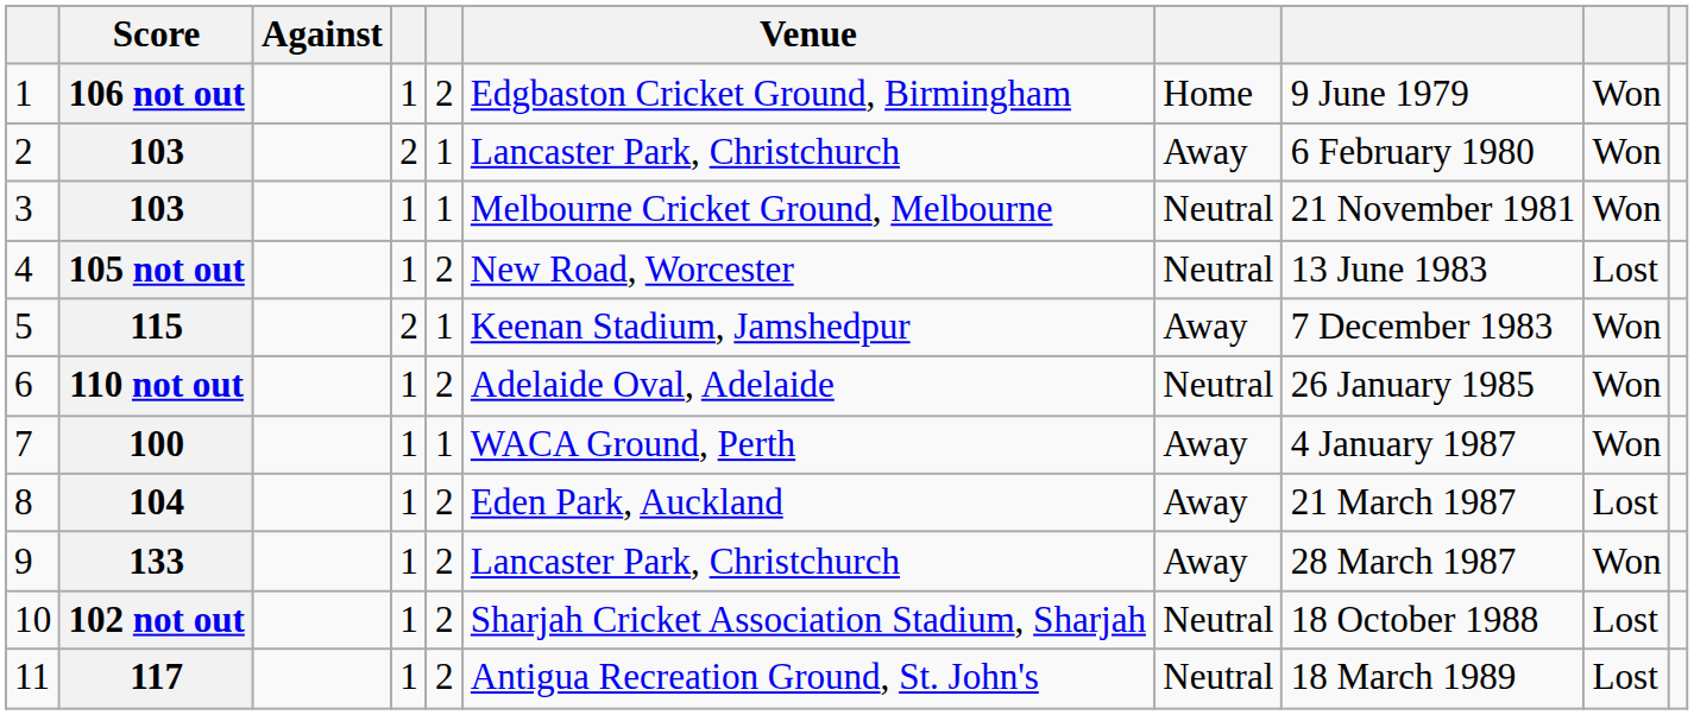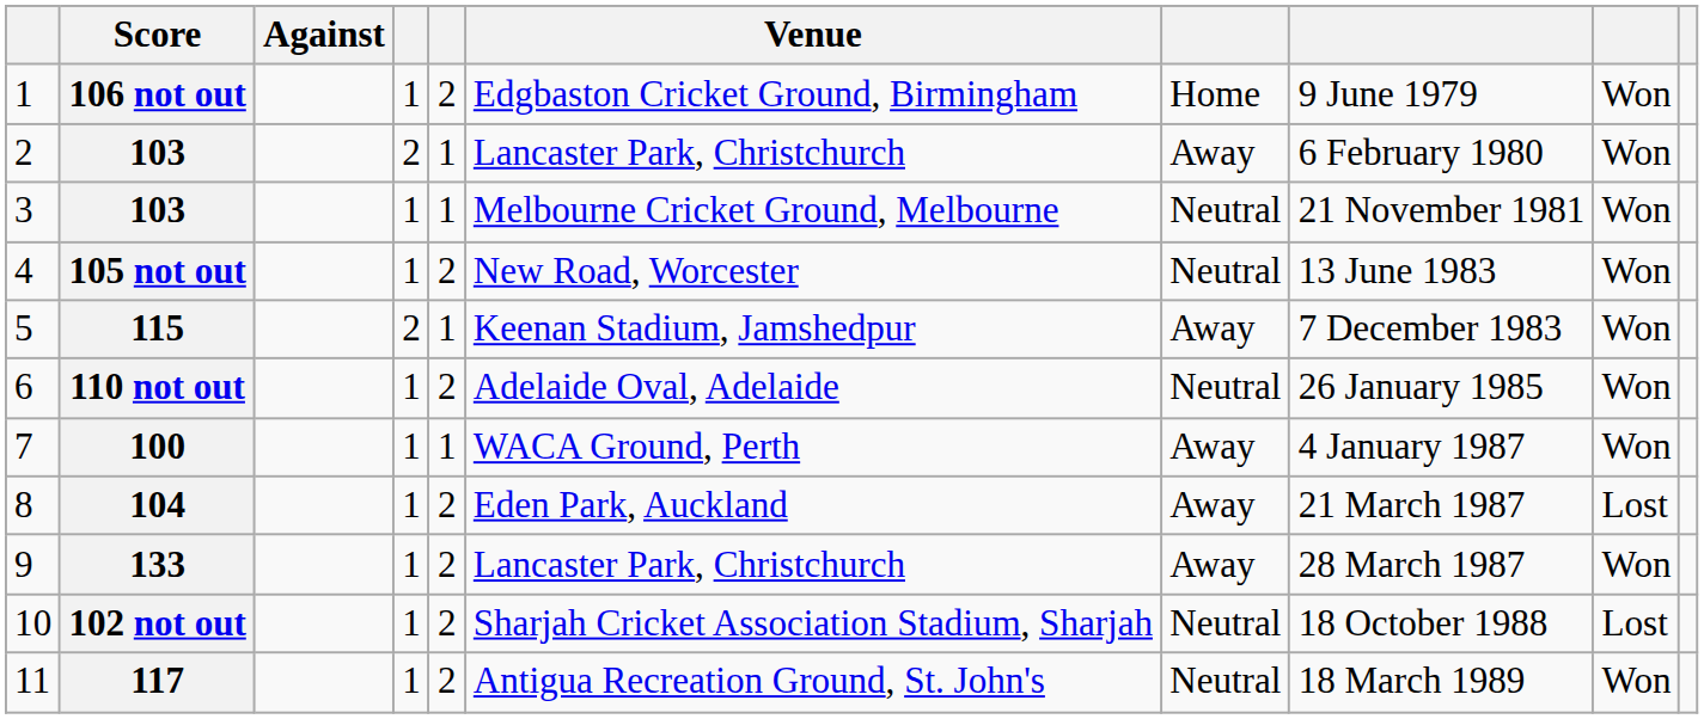 <table class="wikitable">
 <tr>
 <th></th>
 <th>Score</th>
 <th>Against</th>
 <th><a href='#'></a></th>
 <th><a href='#'></a></th>
 <th>Venue</th>
 <th></th>
 <th></th>
 <th></th>
 <th></th>
 </tr>
 <tr>
 <td>1</td>
 <th scope="row">106 <a href='#'>not out</a></th>
 <td></td>
 <td>1</td>
 <td>2</td>
 <td><a href='#'>Edgbaston Cricket Ground</a>, <a href='#'>Birmingham</a></td>
 <td>Home</td>
 <td>9 June 1979</td>
 <td>Won</td>
 <td></td>
 </tr>
 <tr>
 <td>2</td>
 <th scope="row">103</th>
 <td></td>
 <td>2</td>
 <td>1</td>
 <td><a href='#'>Lancaster Park</a>, <a href='#'>Christchurch</a></td>
 <td>Away</td>
 <td>6 February 1980</td>
 <td>Won</td>
 <td></td>
 </tr>
 <tr>
 <td>3</td>
 <th scope="row">103</th>
 <td></td>
 <td>1</td>
 <td>1</td>
 <td><a href='#'>Melbourne Cricket Ground</a>, <a href='#'>Melbourne</a></td>
 <td>Neutral</td>
 <td>21 November 1981</td>
 <td>Won</td>
 <td></td>
 </tr>
 <tr>
 <td>4</td>
 <th scope="row">105 <a href='#'>not out</a></th>
 <td></td>
 <td>1</td>
 <td>2</td>
 <td><a href='#'>New Road</a>, <a href='#'>Worcester</a></td>
 <td>Neutral</td>
 <td>13 June 1983</td>
-<td>Lost</td>
+<td>Won</td>
 <td></td>
 </tr>
 <tr>
 <td>5</td>
 <th scope="row">115</th>
 <td></td>
 <td>2</td>
 <td>1</td>
 <td><a href='#'>Keenan Stadium</a>, <a href='#'>Jamshedpur</a></td>
 <td>Away</td>
 <td>7 December 1983</td>
 <td>Won</td>
 <td></td>
 </tr>
 <tr>
 <td>6</td>
 <th scope="row">110 <a href='#'>not out</a></th>
 <td></td>
 <td>1</td>
 <td>2</td>
 <td><a href='#'>Adelaide Oval</a>, <a href='#'>Adelaide</a></td>
 <td>Neutral</td>
 <td>26 January 1985</td>
 <td>Won</td>
 <td></td>
 </tr>
 <tr>
 <td>7</td>
 <th scope="row">100</th>
 <td></td>
 <td>1</td>
 <td>1</td>
 <td><a href='#'>WACA Ground</a>, <a href='#'>Perth</a></td>
 <td>Away</td>
 <td>4 January 1987</td>
 <td>Won</td>
 <td></td>
 </tr>
 <tr>
 <td>8</td>
 <th scope="row">104</th>
 <td></td>
 <td>1</td>
 <td>2</td>
 <td><a href='#'>Eden Park</a>, <a href='#'>Auckland</a></td>
 <td>Away</td>
 <td>21 March 1987</td>
 <td>Lost</td>
 <td></td>
 </tr>
 <tr>
 <td>9</td>
 <th scope="row">133</th>
 <td></td>
 <td>1</td>
 <td>2</td>
 <td><a href='#'>Lancaster Park</a>, <a href='#'>Christchurch</a></td>
 <td>Away</td>
 <td>28 March 1987</td>
 <td>Won</td>
 <td></td>
 </tr>
 <tr>
 <td>10</td>
 <th scope="row">102 <a href='#'>not out</a></th>
 <td></td>
 <td>1</td>
 <td>2</td>
 <td><a href='#'>Sharjah Cricket Association Stadium</a>, <a href='#'>Sharjah</a></td>
 <td>Neutral</td>
 <td>18 October 1988</td>
 <td>Lost</td>
 <td></td>
 </tr>
 <tr>
 <td>11</td>
 <th scope="row">117</th>
 <td></td>
 <td>1</td>
 <td>2</td>
 <td><a href='#'>Antigua Recreation Ground</a>, <a href='#'>St. John's</a></td>
 <td>Neutral</td>
 <td>18 March 1989</td>
-<td>Lost</td>
+<td>Won</td>
 <td></td>
 </tr>
 </table>
